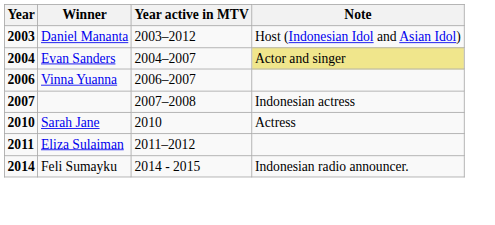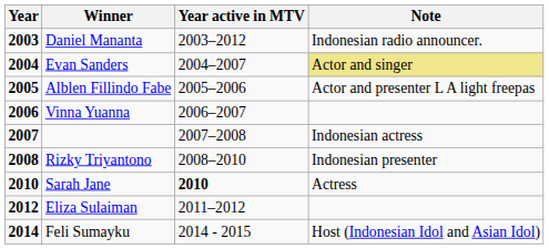 <table class="wikitable">
 <tr>
 <th>Year</th>
 <th>Winner</th>
 <th>Year active in MTV</th>
 <th>Note</th>
 </tr>
 <tr>
 <td><strong>2003</strong></td>
 <td><a href='#'>Daniel Mananta</a></td>
 <td>2003–2012</td>
-<td>Host (<a href='#'>Indonesian Idol</a> and <a href='#'>Asian Idol</a>)</td>
+<td>Indonesian radio announcer.</td>
 </tr>
 <tr>
 <td><strong>2004</strong></td>
 <td><a href='#'>Evan Sanders</a></td>
 <td>2004–2007</td>
 <td style="background: khaki;">Actor and singer</td>
+</tr>
+<tr>
+<td><strong>2005</strong></td>
+<td><a href='#'>Alblen Fillindo Fabe</a></td>
+<td>2005–2006</td>
+<td>Actor and presenter L A light freepas</td>
 </tr>
 <tr>
 <td><strong>2006</strong></td>
 <td><a href='#'>Vinna Yuanna</a></td>
 <td>2006–2007</td>
 <td></td>
 </tr>
 <tr>
 <td><strong>2007</strong></td>
 <td></td>
 <td>2007–2008</td>
 <td>Indonesian actress</td>
 </tr>
 <tr>
+<td><strong>2008</strong></td>
+<td><a href='#'>Rizky Triyantono</a></td>
+<td>2008–2010</td>
+<td>Indonesian presenter</td>
+</tr>
+<tr>
 <td><strong>2010</strong></td>
 <td><a href='#'>Sarah Jane</a></td>
-<td>2010</td>
+<td><strong>2010</strong></td>
 <td>Actress</td>
 </tr>
 <tr>
-<td><strong>2011</strong></td>
+<td><strong>2012</strong></td>
 <td><a href='#'>Eliza Sulaiman</a></td>
 <td>2011–2012</td>
 <td></td>
 </tr>
 <tr>
 <td><strong>2014</strong></td>
 <td>Feli Sumayku</td>
 <td>2014 - 2015</td>
-<td>Indonesian radio announcer.</td>
+<td>Host (<a href='#'>Indonesian Idol</a> and <a href='#'>Asian Idol</a>)</td>
 </tr>
 </table>
